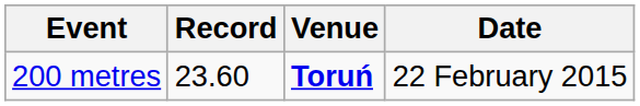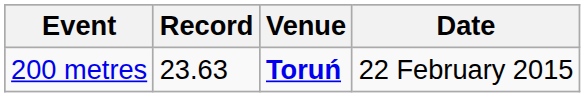 <table class="wikitable">
 <tr>
 <th>Event</th>
 <th>Record</th>
 <th>Venue</th>
 <th>Date</th>
 </tr>
 <tr>
 <td><a href='#'>200 metres</a></td>
-<td>23.60</td>
+<td>23.63</td>
 <td><strong><a href='#'>Toruń</a></strong></td>
 <td>22 February 2015</td>
 </tr>
 </table>
